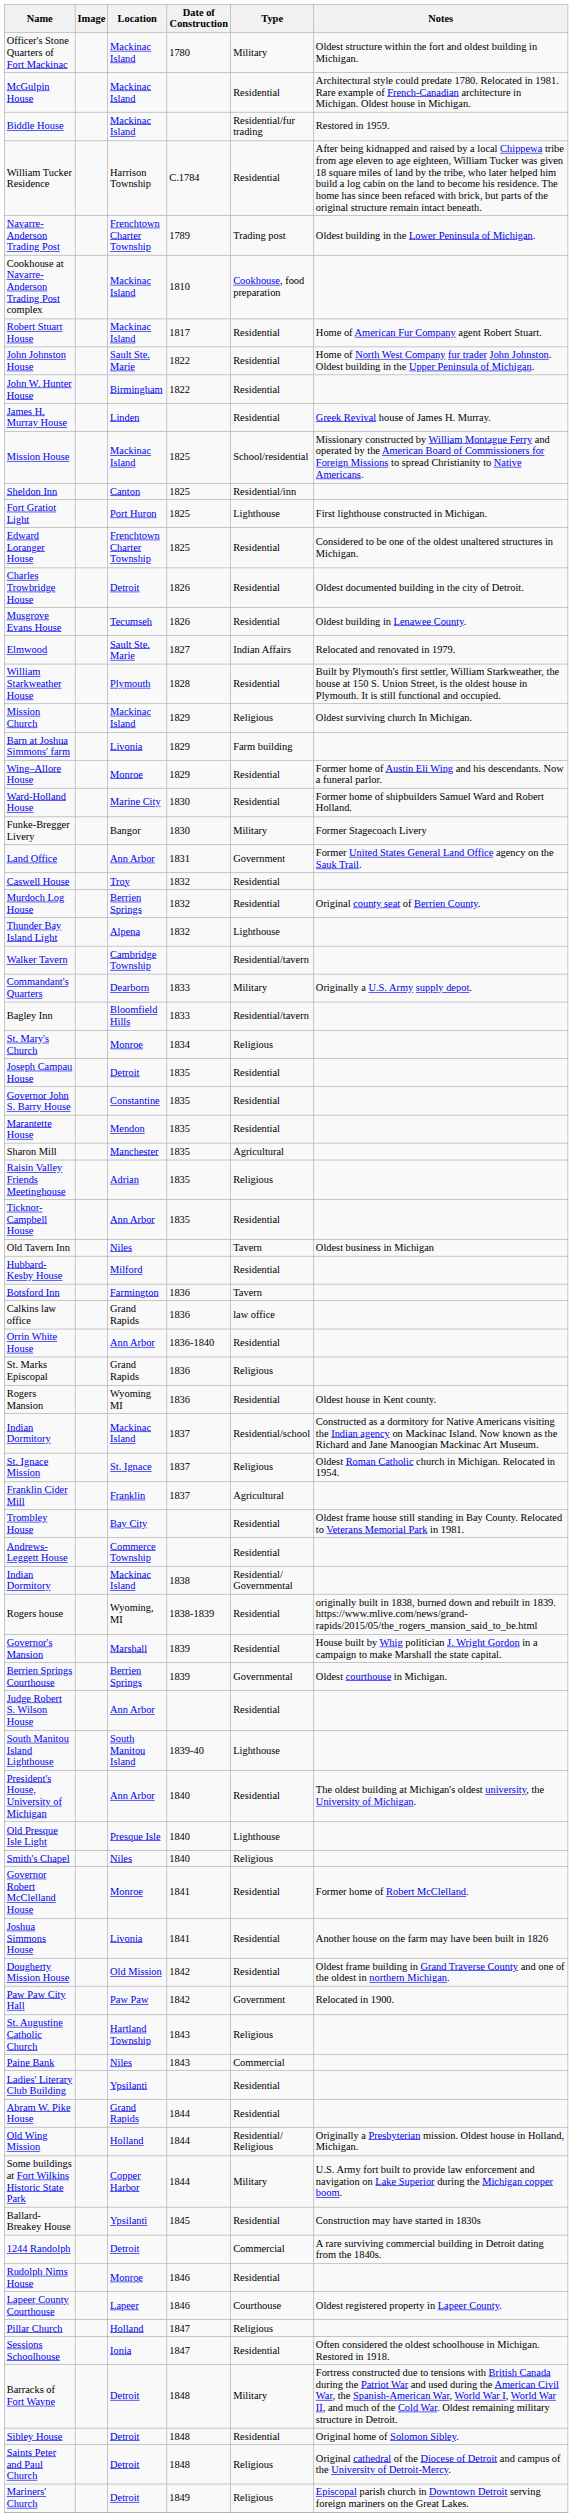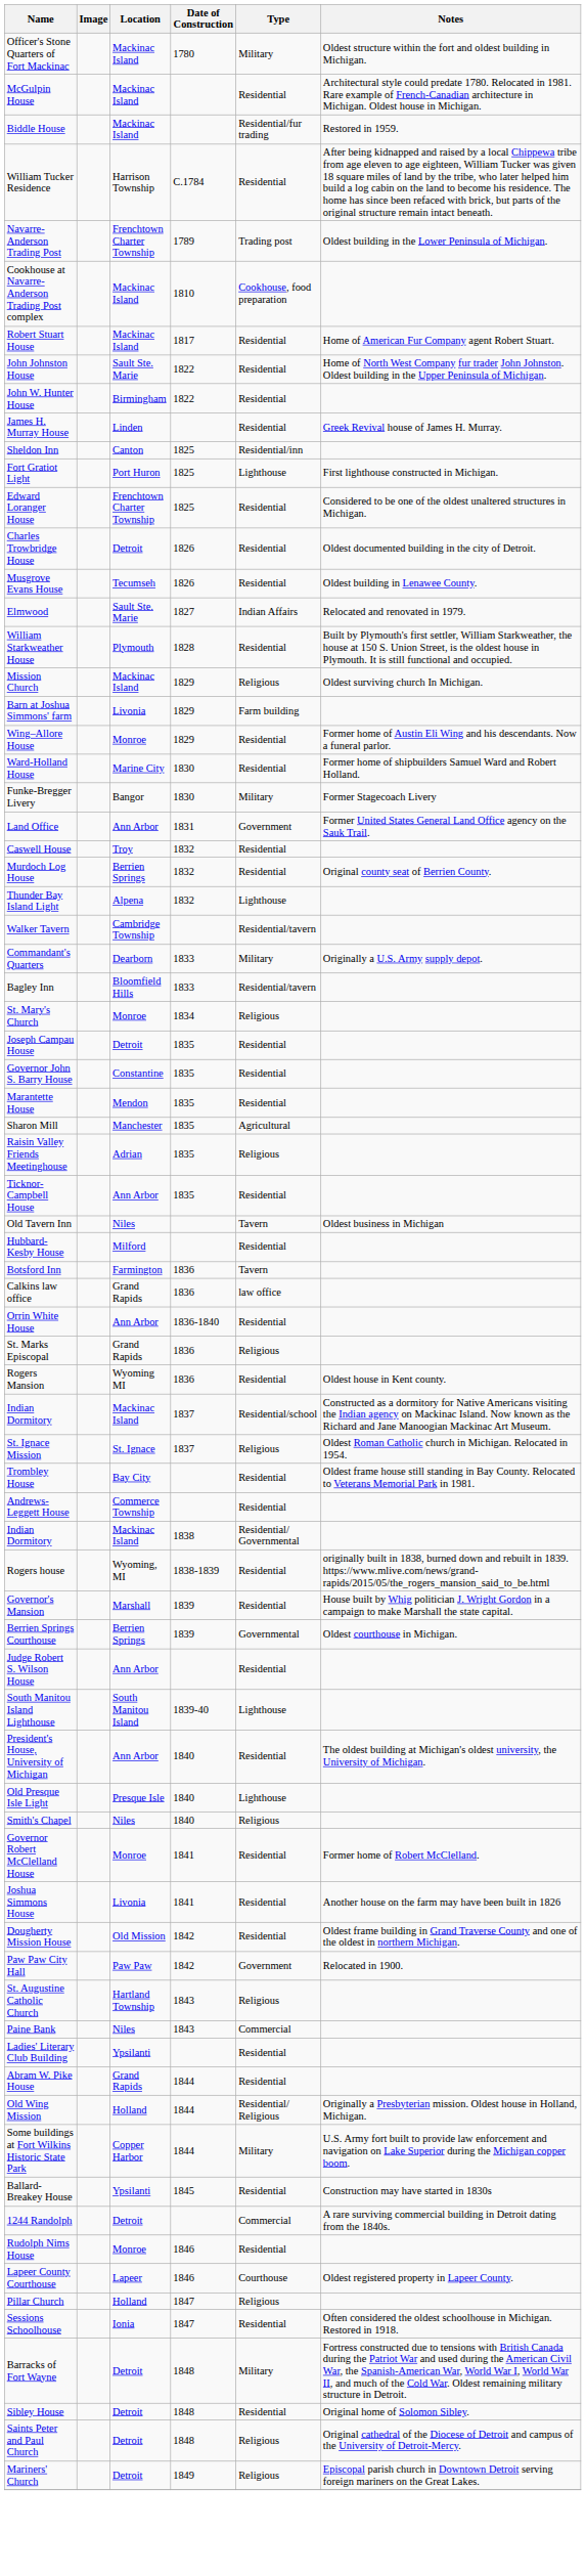 <table class="wikitable sortable">
 <tr>
 <th>Name</th>
 <th>Image</th>
 <th>Location</th>
 <th>Date of Construction</th>
 <th>Type</th>
 <th>Notes</th>
 </tr>
 <tr>
 <td>Officer's Stone Quarters of <a href='#'>Fort Mackinac</a></td>
 <td></td>
 <td><a href='#'>Mackinac Island</a></td>
 <td>1780</td>
 <td>Military</td>
 <td>Oldest structure within the fort and oldest building in Michigan.</td>
 </tr>
 <tr>
 <td><a href='#'>McGulpin House</a></td>
 <td></td>
 <td><a href='#'>Mackinac Island</a></td>
 <td></td>
 <td>Residential</td>
 <td>Architectural style could predate 1780.  Relocated in 1981. Rare example of <a href='#'>French-Canadian</a> architecture in Michigan. Oldest house in Michigan.</td>
 </tr>
 <tr>
 <td><a href='#'>Biddle House</a></td>
 <td></td>
 <td><a href='#'>Mackinac Island</a></td>
 <td></td>
 <td>Residential/fur trading</td>
 <td>Restored in 1959.</td>
 </tr>
 <tr>
 <td>William Tucker Residence</td>
 <td></td>
 <td>Harrison Township</td>
 <td>C.1784</td>
 <td>Residential</td>
 <td>After being kidnapped and raised by a local <a href='#'>Chippewa</a> tribe from age eleven to age eighteen, William Tucker was given 18 square miles of land by the tribe, who later helped him build a log cabin on the land to become his residence. The home has since been refaced with brick, but parts of the original structure remain intact beneath.</td>
 </tr>
 <tr>
 <td><a href='#'>Navarre-Anderson Trading Post</a></td>
 <td></td>
 <td><a href='#'>Frenchtown Charter Township</a></td>
 <td>1789</td>
 <td>Trading post</td>
 <td>Oldest building in the <a href='#'>Lower Peninsula of Michigan</a>.</td>
 </tr>
 <tr>
 <td>Cookhouse at <a href='#'>Navarre-Anderson Trading Post</a> complex</td>
 <td></td>
 <td><a href='#'>Mackinac Island</a></td>
 <td>1810</td>
 <td><a href='#'>Cookhouse</a>, food preparation</td>
 <td></td>
 </tr>
 <tr>
 <td><a href='#'>Robert Stuart House</a></td>
 <td></td>
 <td><a href='#'>Mackinac Island</a></td>
 <td>1817</td>
 <td>Residential</td>
 <td>Home of <a href='#'>American Fur Company</a> agent Robert Stuart.</td>
 </tr>
 <tr>
 <td><a href='#'>John Johnston House</a></td>
 <td></td>
 <td><a href='#'>Sault Ste. Marie</a></td>
 <td>1822</td>
 <td>Residential</td>
 <td>Home of <a href='#'>North West Company</a> <a href='#'>fur trader</a> <a href='#'>John Johnston</a>. Oldest building in the <a href='#'>Upper Peninsula of Michigan</a>.</td>
 </tr>
 <tr>
 <td><a href='#'>John W. Hunter House</a></td>
 <td></td>
 <td><a href='#'>Birmingham</a></td>
 <td>1822</td>
 <td>Residential</td>
 <td></td>
 </tr>
 <tr>
 <td><a href='#'>James H. Murray House</a></td>
 <td></td>
 <td><a href='#'>Linden</a></td>
 <td></td>
 <td>Residential</td>
 <td><a href='#'>Greek Revival</a> house of James H. Murray.</td>
-</tr>
-<tr>
-<td><a href='#'>Mission House</a></td>
-<td></td>
-<td><a href='#'>Mackinac Island</a></td>
-<td>1825</td>
-<td>School/residential</td>
-<td>Missionary constructed by <a href='#'>William Montague Ferry</a> and operated by the <a href='#'>American Board of Commissioners for Foreign Missions</a> to spread Christianity to <a href='#'>Native Americans</a>.</td>
 </tr>
 <tr>
 <td><a href='#'>Sheldon Inn</a></td>
 <td></td>
 <td><a href='#'>Canton</a></td>
 <td>1825</td>
 <td>Residential/inn</td>
 <td></td>
 </tr>
 <tr>
 <td><a href='#'>Fort Gratiot Light</a></td>
 <td></td>
 <td><a href='#'>Port Huron</a></td>
 <td>1825</td>
 <td>Lighthouse</td>
 <td>First lighthouse constructed in Michigan.</td>
 </tr>
 <tr>
 <td><a href='#'>Edward Loranger House</a></td>
 <td></td>
 <td><a href='#'>Frenchtown Charter Township</a></td>
 <td>1825</td>
 <td>Residential</td>
 <td>Considered to be one of the oldest unaltered structures in Michigan.</td>
 </tr>
 <tr>
 <td><a href='#'>Charles Trowbridge House</a></td>
 <td></td>
 <td><a href='#'>Detroit</a></td>
 <td>1826</td>
 <td>Residential</td>
 <td>Oldest documented building in the city of Detroit.</td>
 </tr>
 <tr>
 <td><a href='#'>Musgrove Evans House</a></td>
 <td></td>
 <td><a href='#'>Tecumseh</a></td>
 <td>1826</td>
 <td>Residential</td>
 <td>Oldest building in <a href='#'>Lenawee County</a>.</td>
 </tr>
 <tr>
 <td><a href='#'>Elmwood</a></td>
 <td></td>
 <td><a href='#'>Sault Ste. Marie</a></td>
 <td>1827</td>
 <td>Indian Affairs</td>
 <td>Relocated and renovated in 1979.</td>
 </tr>
 <tr>
 <td><a href='#'>William Starkweather House</a></td>
 <td></td>
 <td><a href='#'>Plymouth</a></td>
 <td>1828</td>
 <td>Residential</td>
 <td>Built by Plymouth's first settler, William Starkweather, the house at 150 S. Union Street, is the oldest house in Plymouth. It is still functional and occupied.</td>
 </tr>
 <tr>
 <td><a href='#'>Mission Church</a></td>
 <td></td>
 <td><a href='#'>Mackinac Island</a></td>
 <td>1829</td>
 <td>Religious</td>
 <td>Oldest surviving church In Michigan.</td>
 </tr>
 <tr>
 <td><a href='#'>Barn at Joshua Simmons' farm</a></td>
 <td></td>
 <td><a href='#'>Livonia</a></td>
 <td>1829</td>
 <td>Farm building</td>
 <td></td>
 </tr>
 <tr>
 <td><a href='#'>Wing–Allore House</a></td>
 <td></td>
 <td><a href='#'>Monroe</a></td>
 <td>1829</td>
 <td>Residential</td>
 <td>Former home of <a href='#'>Austin Eli Wing</a> and his descendants. Now a funeral parlor.</td>
 </tr>
 <tr>
 <td><a href='#'>Ward-Holland House</a></td>
 <td></td>
 <td><a href='#'>Marine City</a></td>
 <td>1830</td>
 <td>Residential</td>
 <td>Former home of shipbuilders Samuel Ward and Robert Holland.</td>
 </tr>
 <tr>
 <td>Funke-Bregger Livery</td>
 <td></td>
 <td>Bangor</td>
 <td>1830</td>
 <td>Military</td>
 <td>Former Stagecoach Livery</td>
 </tr>
 <tr>
 <td><a href='#'>Land Office</a></td>
 <td></td>
 <td><a href='#'>Ann Arbor</a></td>
 <td>1831</td>
 <td>Government</td>
 <td>Former <a href='#'>United States General Land Office</a> agency on the <a href='#'>Sauk Trail</a>.</td>
 </tr>
 <tr>
 <td><a href='#'>Caswell House</a></td>
 <td></td>
 <td><a href='#'>Troy</a></td>
 <td>1832</td>
 <td>Residential</td>
 <td></td>
 </tr>
 <tr>
 <td><a href='#'>Murdoch Log House</a></td>
 <td></td>
 <td><a href='#'>Berrien Springs</a></td>
 <td>1832</td>
 <td>Residential</td>
 <td>Original <a href='#'>county seat</a> of <a href='#'>Berrien County</a>.</td>
 </tr>
 <tr>
 <td><a href='#'>Thunder Bay Island Light</a></td>
 <td></td>
 <td><a href='#'>Alpena</a></td>
 <td>1832</td>
 <td>Lighthouse</td>
 <td></td>
 </tr>
 <tr>
 <td><a href='#'>Walker Tavern</a></td>
 <td></td>
 <td><a href='#'>Cambridge Township</a></td>
 <td></td>
 <td>Residential/tavern</td>
 <td></td>
 </tr>
 <tr>
 <td><a href='#'>Commandant's Quarters</a></td>
 <td></td>
 <td><a href='#'>Dearborn</a></td>
 <td>1833</td>
 <td>Military</td>
 <td>Originally a <a href='#'>U.S. Army</a> <a href='#'>supply depot</a>.</td>
 </tr>
 <tr>
 <td>Bagley Inn</td>
 <td></td>
 <td><a href='#'>Bloomfield Hills</a></td>
 <td>1833</td>
 <td>Residential/tavern</td>
 <td></td>
 </tr>
 <tr>
 <td><a href='#'>St. Mary's Church</a></td>
 <td></td>
 <td><a href='#'>Monroe</a></td>
 <td>1834</td>
 <td>Religious</td>
 <td></td>
 </tr>
 <tr>
 <td><a href='#'>Joseph Campau House</a></td>
 <td></td>
 <td><a href='#'>Detroit</a></td>
 <td>1835</td>
 <td>Residential</td>
 <td></td>
 </tr>
 <tr>
 <td><a href='#'>Governor John S. Barry House</a></td>
 <td></td>
 <td><a href='#'>Constantine</a></td>
 <td>1835</td>
 <td>Residential</td>
 <td></td>
 </tr>
 <tr>
 <td><a href='#'>Marantette House</a></td>
 <td></td>
 <td><a href='#'>Mendon</a></td>
 <td>1835</td>
 <td>Residential</td>
 <td></td>
 </tr>
 <tr>
 <td>Sharon Mill</td>
 <td></td>
 <td><a href='#'>Manchester</a></td>
 <td>1835</td>
 <td>Agricultural</td>
 <td></td>
 </tr>
 <tr>
 <td><a href='#'>Raisin Valley Friends Meetinghouse</a></td>
 <td></td>
 <td><a href='#'>Adrian</a></td>
 <td>1835</td>
 <td>Religious</td>
 <td></td>
 </tr>
 <tr>
 <td><a href='#'>Ticknor-Campbell House</a></td>
 <td></td>
 <td><a href='#'>Ann Arbor</a></td>
 <td>1835</td>
 <td>Residential</td>
 <td></td>
 </tr>
 <tr>
 <td>Old Tavern Inn</td>
 <td></td>
 <td><a href='#'>Niles</a></td>
 <td></td>
 <td>Tavern</td>
 <td>Oldest business in Michigan</td>
 </tr>
 <tr>
 <td><a href='#'>Hubbard-Kesby House</a></td>
 <td></td>
 <td><a href='#'>Milford</a></td>
 <td></td>
 <td>Residential</td>
 <td></td>
 </tr>
 <tr>
 <td><a href='#'>Botsford Inn</a></td>
 <td></td>
 <td><a href='#'>Farmington</a></td>
 <td>1836</td>
 <td>Tavern</td>
 <td></td>
 </tr>
 <tr>
 <td>Calkins law office</td>
 <td></td>
 <td>Grand Rapids</td>
 <td>1836</td>
 <td>law office</td>
 <td></td>
 </tr>
 <tr>
 <td><a href='#'>Orrin White House</a></td>
 <td></td>
 <td><a href='#'>Ann Arbor</a></td>
 <td>1836-1840</td>
 <td>Residential</td>
 <td></td>
 </tr>
 <tr>
 <td>St. Marks Episcopal</td>
 <td></td>
 <td>Grand Rapids</td>
 <td>1836</td>
 <td>Religious</td>
 <td></td>
 </tr>
 <tr>
 <td>Rogers Mansion</td>
 <td></td>
 <td>Wyoming MI</td>
 <td>1836</td>
 <td>Residential</td>
 <td>Oldest house in Kent county.</td>
 </tr>
 <tr>
 <td><a href='#'>Indian Dormitory</a></td>
 <td></td>
 <td><a href='#'>Mackinac Island</a></td>
 <td>1837</td>
 <td>Residential/school</td>
 <td>Constructed as a dormitory for Native Americans visiting the <a href='#'>Indian agency</a> on Mackinac Island. Now known as the Richard and Jane Manoogian Mackinac Art Museum.</td>
 </tr>
 <tr>
 <td><a href='#'>St. Ignace Mission</a></td>
 <td></td>
 <td><a href='#'>St. Ignace</a></td>
 <td>1837</td>
 <td>Religious</td>
 <td>Oldest <a href='#'>Roman Catholic</a> church in Michigan. Relocated in 1954.</td>
 </tr>
 <tr>
-<td><a href='#'>Franklin Cider Mill</a></td>
-<td></td>
-<td><a href='#'>Franklin</a></td>
-<td>1837</td>
-<td>Agricultural</td>
-<td></td>
-</tr>
-<tr>
 <td><a href='#'>Trombley House</a></td>
 <td></td>
 <td><a href='#'>Bay City</a></td>
 <td></td>
 <td>Residential</td>
 <td>Oldest frame house still standing in Bay County. Relocated to <a href='#'>Veterans Memorial Park</a> in 1981.</td>
 </tr>
 <tr>
 <td><a href='#'>Andrews-Leggett House</a></td>
 <td></td>
 <td><a href='#'>Commerce Township</a></td>
 <td></td>
 <td>Residential</td>
 <td></td>
 </tr>
 <tr>
 <td><a href='#'>Indian Dormitory</a></td>
 <td></td>
 <td><a href='#'>Mackinac Island</a></td>
 <td>1838</td>
 <td>Residential/ Governmental</td>
 <td></td>
 </tr>
 <tr>
 <td>Rogers house</td>
 <td></td>
 <td>Wyoming, MI</td>
 <td>1838-1839</td>
 <td>Residential</td>
 <td>originally built in 1838, burned down and rebuilt in 1839. https://www.mlive.com/news/grand-rapids/2015/05/the_rogers_mansion_said_to_be.html</td>
 </tr>
 <tr>
 <td><a href='#'>Governor's Mansion</a></td>
 <td></td>
 <td><a href='#'>Marshall</a></td>
 <td>1839</td>
 <td>Residential</td>
 <td>House built by <a href='#'>Whig</a> politician <a href='#'>J. Wright Gordon</a> in a campaign to make Marshall the state capital.</td>
 </tr>
 <tr>
 <td><a href='#'>Berrien Springs Courthouse</a></td>
 <td></td>
 <td><a href='#'>Berrien Springs</a></td>
 <td>1839</td>
 <td>Governmental</td>
 <td>Oldest <a href='#'>courthouse</a> in Michigan.</td>
 </tr>
 <tr>
 <td><a href='#'>Judge Robert S. Wilson House</a></td>
 <td></td>
 <td><a href='#'>Ann Arbor</a></td>
 <td></td>
 <td>Residential</td>
 <td></td>
 </tr>
 <tr>
 <td><a href='#'>South Manitou Island Lighthouse</a></td>
 <td></td>
 <td><a href='#'>South Manitou Island</a></td>
 <td>1839-40</td>
 <td>Lighthouse</td>
 <td></td>
 </tr>
 <tr>
 <td><a href='#'>President's House, University of Michigan</a></td>
 <td></td>
 <td><a href='#'>Ann Arbor</a></td>
 <td>1840</td>
 <td>Residential</td>
 <td>The oldest building at Michigan's oldest <a href='#'>university</a>, the <a href='#'>University of Michigan</a>.</td>
 </tr>
 <tr>
 <td><a href='#'>Old Presque Isle Light</a></td>
 <td></td>
 <td><a href='#'>Presque Isle</a></td>
 <td>1840</td>
 <td>Lighthouse</td>
 <td></td>
 </tr>
 <tr>
 <td><a href='#'>Smith's Chapel</a></td>
 <td></td>
 <td><a href='#'>Niles</a></td>
 <td>1840</td>
 <td>Religious</td>
 <td></td>
 </tr>
 <tr>
 <td><a href='#'>Governor Robert McClelland House</a></td>
 <td></td>
 <td><a href='#'>Monroe</a></td>
 <td>1841</td>
 <td>Residential</td>
 <td>Former home of <a href='#'>Robert McClelland</a>.</td>
 </tr>
 <tr>
 <td><a href='#'>Joshua Simmons House</a></td>
 <td></td>
 <td><a href='#'>Livonia</a></td>
 <td>1841</td>
 <td>Residential</td>
 <td>Another house on the farm may have been built in 1826</td>
 </tr>
 <tr>
 <td><a href='#'>Dougherty Mission House</a></td>
 <td></td>
 <td><a href='#'>Old Mission</a></td>
 <td>1842</td>
 <td>Residential</td>
 <td>Oldest frame building in <a href='#'>Grand Traverse County</a> and one of the oldest in <a href='#'>northern Michigan</a>.</td>
 </tr>
 <tr>
 <td><a href='#'>Paw Paw City Hall</a></td>
 <td></td>
 <td><a href='#'>Paw Paw</a></td>
 <td>1842</td>
 <td>Government</td>
 <td>Relocated in 1900.</td>
 </tr>
 <tr>
 <td><a href='#'>St. Augustine Catholic Church</a></td>
 <td></td>
 <td><a href='#'>Hartland Township</a></td>
 <td>1843</td>
 <td>Religious</td>
 <td></td>
 </tr>
 <tr>
 <td><a href='#'>Paine Bank</a></td>
 <td></td>
 <td><a href='#'>Niles</a></td>
 <td>1843</td>
 <td>Commercial</td>
 <td></td>
 </tr>
 <tr>
 <td><a href='#'>Ladies' Literary Club Building</a></td>
 <td></td>
 <td><a href='#'>Ypsilanti</a></td>
 <td></td>
 <td>Residential</td>
 <td></td>
 </tr>
 <tr>
 <td><a href='#'>Abram W. Pike House</a></td>
 <td></td>
 <td><a href='#'>Grand Rapids</a></td>
 <td>1844</td>
 <td>Residential</td>
 <td></td>
 </tr>
 <tr>
 <td><a href='#'>Old Wing Mission</a></td>
 <td></td>
 <td><a href='#'>Holland</a></td>
 <td>1844</td>
 <td>Residential/ Religious</td>
 <td>Originally a <a href='#'>Presbyterian</a> mission. Oldest house in Holland, Michigan.</td>
 </tr>
 <tr>
 <td>Some buildings at <a href='#'>Fort Wilkins Historic State Park</a></td>
 <td></td>
 <td><a href='#'>Copper Harbor</a></td>
 <td>1844</td>
 <td>Military</td>
 <td>U.S. Army fort built to provide law enforcement and navigation on <a href='#'>Lake Superior</a> during the <a href='#'>Michigan copper boom</a>.</td>
 </tr>
 <tr>
 <td>Ballard-Breakey House</td>
 <td></td>
 <td><a href='#'>Ypsilanti</a></td>
 <td>1845</td>
 <td>Residential</td>
 <td>Construction may have started in 1830s</td>
 </tr>
 <tr>
 <td><a href='#'>1244 Randolph</a></td>
 <td></td>
 <td><a href='#'>Detroit</a></td>
 <td></td>
 <td>Commercial</td>
 <td>A rare surviving commercial building in Detroit dating from the 1840s.</td>
 </tr>
 <tr>
 <td><a href='#'>Rudolph Nims House</a></td>
 <td></td>
 <td><a href='#'>Monroe</a></td>
 <td>1846</td>
 <td>Residential</td>
 <td></td>
 </tr>
 <tr>
 <td><a href='#'>Lapeer County Courthouse</a></td>
 <td></td>
 <td><a href='#'>Lapeer</a></td>
 <td>1846</td>
 <td>Courthouse</td>
 <td>Oldest registered property in <a href='#'>Lapeer County</a>.</td>
 </tr>
 <tr>
 <td><a href='#'>Pillar Church</a></td>
 <td></td>
 <td><a href='#'>Holland</a></td>
 <td>1847</td>
 <td>Religious</td>
 <td></td>
 </tr>
 <tr>
 <td><a href='#'>Sessions Schoolhouse</a></td>
 <td></td>
 <td><a href='#'>Ionia</a></td>
 <td>1847</td>
 <td>Residential</td>
 <td>Often considered the oldest schoolhouse in Michigan. Restored in 1918.</td>
 </tr>
 <tr>
 <td>Barracks of <a href='#'>Fort Wayne</a></td>
 <td></td>
 <td><a href='#'>Detroit</a></td>
 <td>1848</td>
 <td>Military</td>
 <td>Fortress constructed due to tensions with <a href='#'>British Canada</a> during the <a href='#'>Patriot War</a> and used during the <a href='#'>American Civil War</a>, the <a href='#'>Spanish-American War</a>, <a href='#'>World War I</a>, <a href='#'>World War II</a>, and much of the <a href='#'>Cold War</a>. Oldest remaining military structure in Detroit.</td>
 </tr>
 <tr>
 <td><a href='#'>Sibley House</a></td>
 <td></td>
 <td><a href='#'>Detroit</a></td>
 <td>1848</td>
 <td>Residential</td>
 <td>Original home of <a href='#'>Solomon Sibley</a>.</td>
 </tr>
 <tr>
 <td><a href='#'>Saints Peter and Paul Church</a></td>
 <td></td>
 <td><a href='#'>Detroit</a></td>
 <td>1848</td>
 <td>Religious</td>
 <td>Original <a href='#'>cathedral</a> of the <a href='#'>Diocese of Detroit</a> and campus of the <a href='#'>University of Detroit-Mercy</a>.</td>
 </tr>
 <tr>
 <td><a href='#'>Mariners' Church</a></td>
 <td></td>
 <td><a href='#'>Detroit</a></td>
 <td>1849</td>
 <td>Religious</td>
 <td><a href='#'>Episcopal</a> parish church in <a href='#'>Downtown Detroit</a> serving foreign mariners on the Great Lakes.</td>
 </tr>
 <tr>
 </tr>
 </table>
